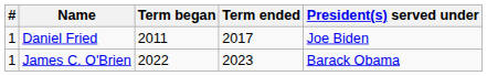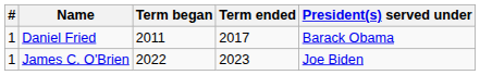 <table class="wikitable">
 <tr>
 <th>#</th>
 <th>Name</th>
 <th>Term began</th>
 <th>Term ended</th>
 <th><a href='#'>President(s)</a> served under</th>
 </tr>
 <tr>
 <td>1</td>
 <td><a href='#'>Daniel Fried</a></td>
 <td>2011</td>
 <td>2017</td>
-<td><a href='#'>Joe Biden</a></td>
+<td><a href='#'>Barack Obama</a></td>
 </tr>
 <tr>
 <td>1</td>
 <td><a href='#'>James C. O'Brien</a></td>
 <td>2022</td>
 <td>2023</td>
-<td><a href='#'>Barack Obama</a></td>
+<td><a href='#'>Joe Biden</a></td>
 </tr>
 </table>
